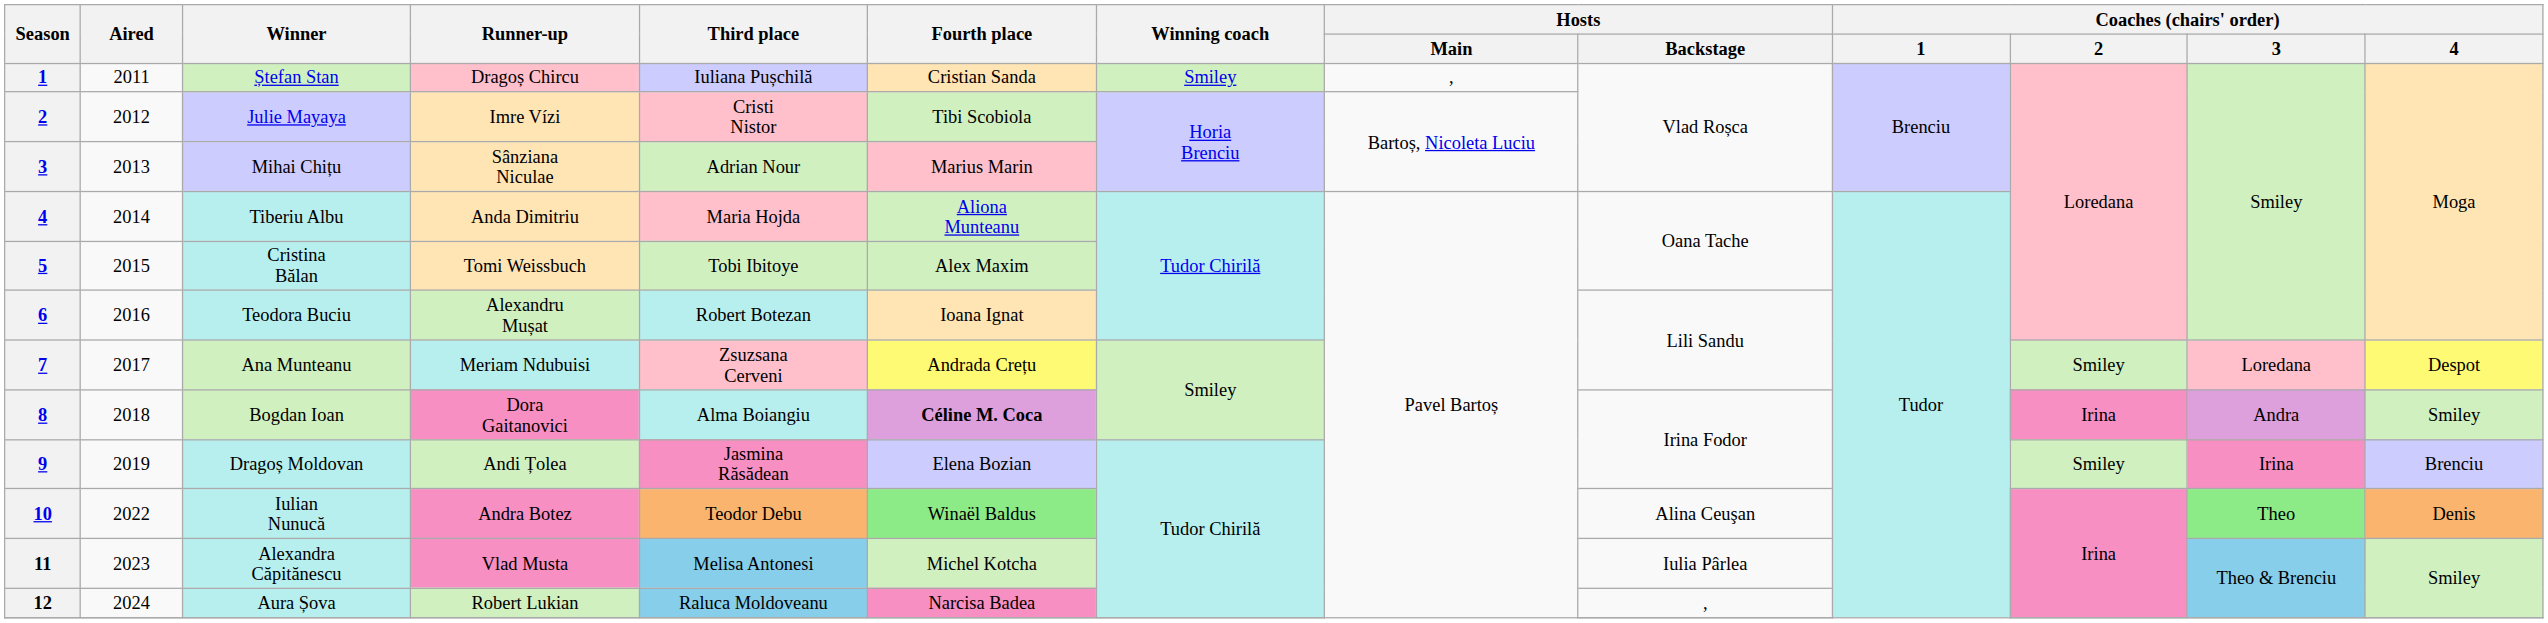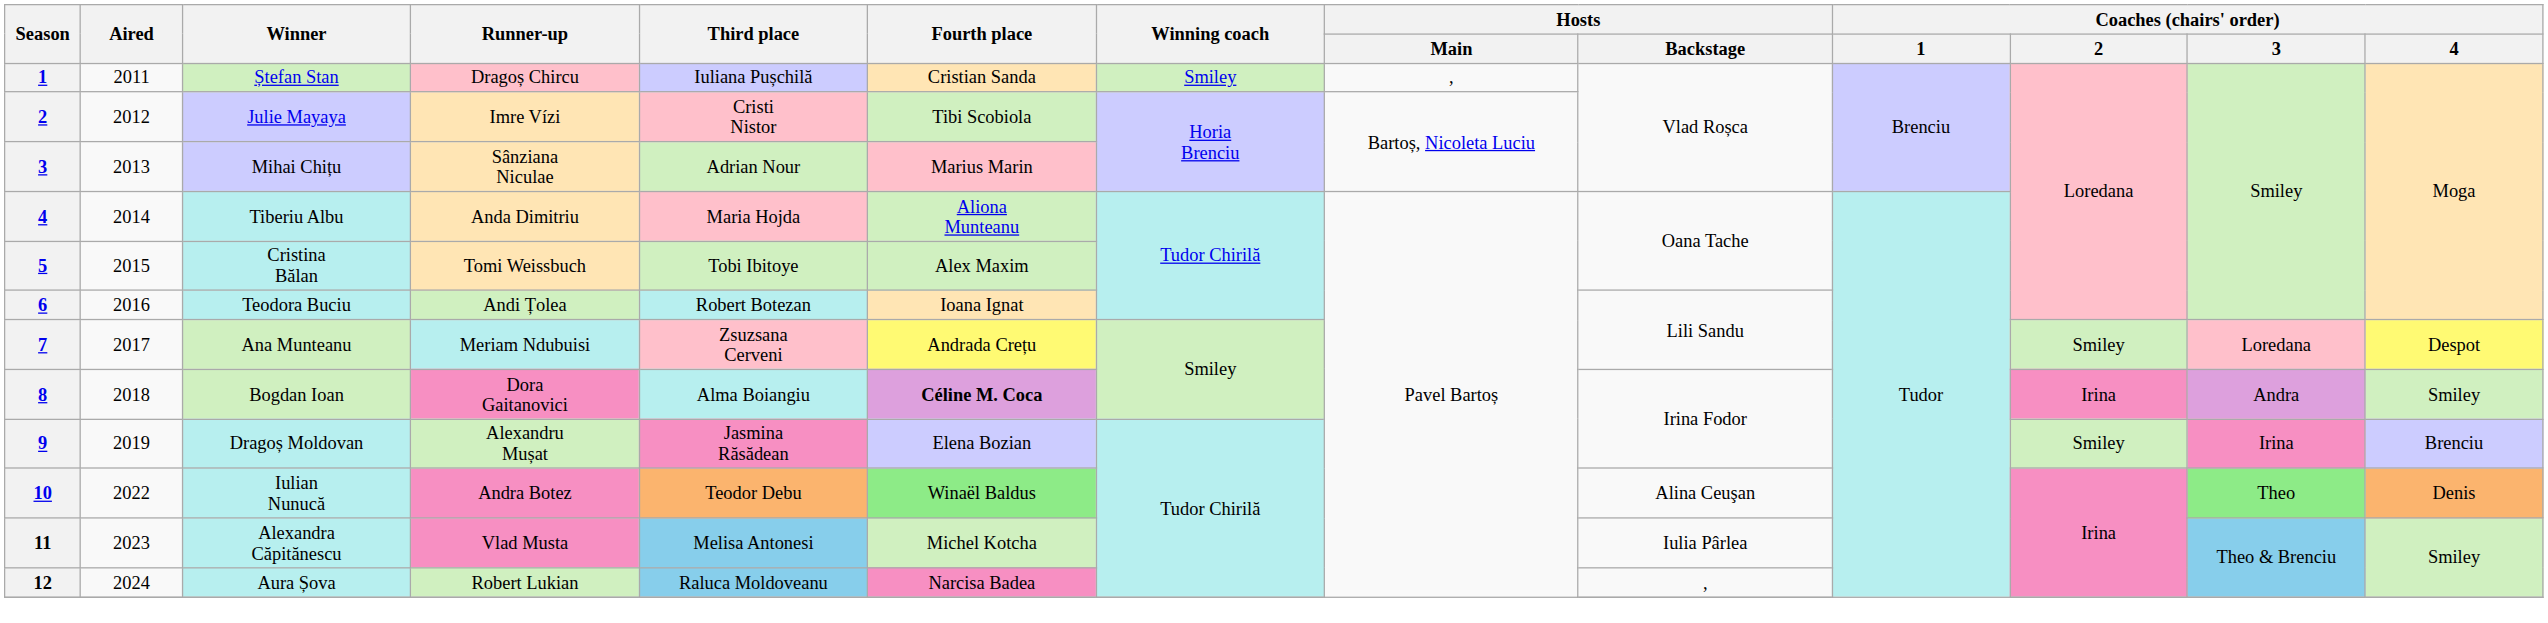 <table class="wikitable" style="text-align:center; font-size:90%; line-height:16px; width:100%">
 <tr>
 <th rowspan="2" scope="col" style="width:03%">Season</th>
 <th rowspan="2" scope="col" style="width:04%">Aired</th>
 <th rowspan="2" scope="col" style="width:09%">Winner</th>
 <th rowspan="2" scope="col" style="width:09%">Runner-up</th>
 <th rowspan="2" scope="col" style="width:09%">Third place</th>
 <th rowspan="2" scope="col" style="width:09%">Fourth place</th>
 <th rowspan="2" scope="col" style="width:09%">Winning coach</th>
 <th colspan="2" scope="col">Hosts</th>
 <th colspan="4" scope="col">Coaches (chairs' order)</th>
 </tr>
 <tr>
 <th style="width:10%">Main</th>
 <th style="width:10%">Backstage</th>
 <th style="width:7%">1</th>
 <th style="width:7%">2</th>
 <th style="width:7%">3</th>
 <th style="width:7%">4</th>
 </tr>
 <tr>
 <th><a href='#'>1</a></th>
 <td>2011</td>
 <td style="background:#d0f0c0"><a href='#'>Ștefan Stan</a></td>
 <td style="background: pink">Dragoș Chircu</td>
 <td style="background:#ccccff">Iuliana Pușchilă</td>
 <td style="background:#ffe5b4">Cristian Sanda</td>
 <td style="background:#d0f0c0"><a href='#'>Smiley</a></td>
 <td><a href='#'></a>, </td>
 <td rowspan="3">Vlad Roșca</td>
 <td rowspan="3" style="background:#ccccff">Brenciu</td>
 <td rowspan="6" style="background: pink">Loredana</td>
 <td rowspan="6" style="background:#d0f0c0">Smiley</td>
 <td rowspan="6" style="background:#ffe5b4">Moga</td>
 </tr>
 <tr>
 <th><a href='#'>2</a></th>
 <td>2012</td>
 <td style="background:#CCCCFF"><a href='#'>Julie Mayaya</a></td>
 <td style="background:#ffe5b4">Imre Vízi</td>
 <td style="background: pink">Cristi<br>Nistor</td>
 <td style="background:#d0f0c0">Tibi Scobiola</td>
 <td rowspan="2" style="background:#CCCCFF"><a href='#'>Horia<br>Brenciu</a></td>
 <td rowspan="2">Bartoș, <a href='#'>Nicoleta Luciu</a></td>
 </tr>
 <tr>
 <th><a href='#'>3</a></th>
 <td>2013</td>
 <td style="background:#CCCCFF">Mihai Chițu</td>
 <td style="background:#ffe5b4">Sânziana<br>Niculae</td>
 <td style="background:#d0f0c0">Adrian Nour</td>
 <td style="background: pink">Marius Marin</td>
 </tr>
 <tr>
 <th><a href='#'>4</a></th>
 <td>2014</td>
 <td style="background:#b7efef">Tiberiu Albu</td>
 <td style="background:#ffe5b4">Anda Dimitriu</td>
 <td style="background: pink">Maria Hojda</td>
 <td style="background:#d0f0c0"><a href='#'>Aliona<br>Munteanu</a></td>
 <td rowspan="3" style="background:#b7efef"><a href='#'>Tudor Chirilă</a></td>
 <td rowspan="13">Pavel Bartoș</td>
 <td rowspan="2">Oana Tache</td>
 <td rowspan="10" style="background:#b7efef">Tudor</td>
 </tr>
 <tr>
 <th><a href='#'>5</a></th>
 <td>2015</td>
 <td style="background:#b7efef">Cristina<br>Bălan</td>
 <td style="background:#ffe5b4">Tomi Weissbuch</td>
 <td style="background:#d0f0c0">Tobi Ibitoye</td>
 <td style="background:#d0f0c0">Alex Maxim</td>
 </tr>
 <tr>
 <th><a href='#'>6</a></th>
 <td>2016</td>
 <td style="background:#b7efef">Teodora Buciu</td>
-<td style="background:#d0f0c0">Alexandru<br>Mușat</td>
+<td style="background:#d0f0c0">Andi Țolea</td>
 <td style="background:#b7efef">Robert Botezan</td>
 <td style="background:#FFE5B4">Ioana Ignat</td>
 <td rowspan="2">Lili Sandu</td>
 </tr>
 <tr>
 <th><a href='#'>7</a></th>
 <td>2017</td>
 <td style="background:#d0f0c0">Ana Munteanu</td>
 <td style="background:#b7efef">Meriam Ndubuisi</td>
 <td style="background: pink">Zsuzsana<br>Cerveni</td>
 <td style="background:#fffa73">Andrada Crețu</td>
 <td style="background:#d0f0c0" rowspan="2">Smiley</td>
 <td style="background:#d0f0c0">Smiley</td>
 <td style="background:pink">Loredana</td>
 <td style="background:#fffa73">Despot</td>
 </tr>
 <tr>
 <th><a href='#'>8</a></th>
 <td>2018</td>
 <td style="background:#d0f0c0">Bogdan Ioan</td>
 <td style="background:#F78FC2">Dora<br>Gaitanovici</td>
 <td style="background:#b7efef">Alma Boiangiu</td>
 <td style="background:#dda0dd"><strong>Céline M. Coca</strong></td>
 <td rowspan="2">Irina Fodor</td>
 <td rowspan="1" style="background:#F78FC2">Irina</td>
 <td style="background:#dda0dd">Andra</td>
 <td style="background:#d0f0c0">Smiley</td>
 </tr>
 <tr>
 <th><a href='#'>9</a></th>
 <td>2019</td>
 <td style="background:#b7efef">Dragoș Moldovan</td>
-<td style="background:#d0f0c0">Andi Țolea</td>
+<td style="background:#d0f0c0">Alexandru<br>Mușat</td>
 <td style="background:#F78FC2">Jasmina<br>Răsădean</td>
 <td style="background:#ccccff">Elena Bozian</td>
 <td rowspan="4" style="background:#b7efef">Tudor Chirilă</td>
 <td style="background:#d0f0c0">Smiley</td>
 <td style="background:#F78FC2">Irina</td>
 <td style="background:#ccccff">Brenciu</td>
 </tr>
 <tr>
 <th><a href='#'>10</a></th>
 <td>2022</td>
 <td style="background:#b7efef">Iulian<br>Nunucă</td>
 <td style="background:#F78FC2">Andra Botez</td>
 <td style="background:#fbb46e">Teodor Debu</td>
 <td style="background:#8deb87">Winaël Baldus</td>
 <td>Alina Ceuşan</td>
 <td rowspan="3" style="background:#F78FC2">Irina</td>
 <td style="background:#8deb87"> Theo</td>
 <td style="background:#fbb46e">Denis</td>
 </tr>
 <tr>
 <th>11</th>
 <td>2023</td>
 <td style="background:#b7efef">Alexandra<br>Căpitănescu</td>
 <td style="background:#F78FC2">Vlad Musta</td>
 <td style="background:#87ceeb">Melisa Antonesi</td>
 <td style="background:#D0F0C0">Michel Kotcha</td>
 <td>Iulia Pârlea</td>
 <td rowspan="2" style="background:#87ceeb">Theo & Brenciu</td>
 <td rowspan="2" style="background:#d0f0c0">Smiley</td>
 </tr>
 <tr>
 <th>12</th>
 <td>2024</td>
 <td style="background:#b7efef">Aura Șova</td>
 <td style="background:#d0f0c0">Robert Lukian</td>
 <td style="background:#87ceeb">Raluca Moldoveanu</td>
 <td style="background:#F78FC2">Narcisa Badea</td>
 <td> , </td>
 </tr>
 <tr>
 </tr>
 </table>
